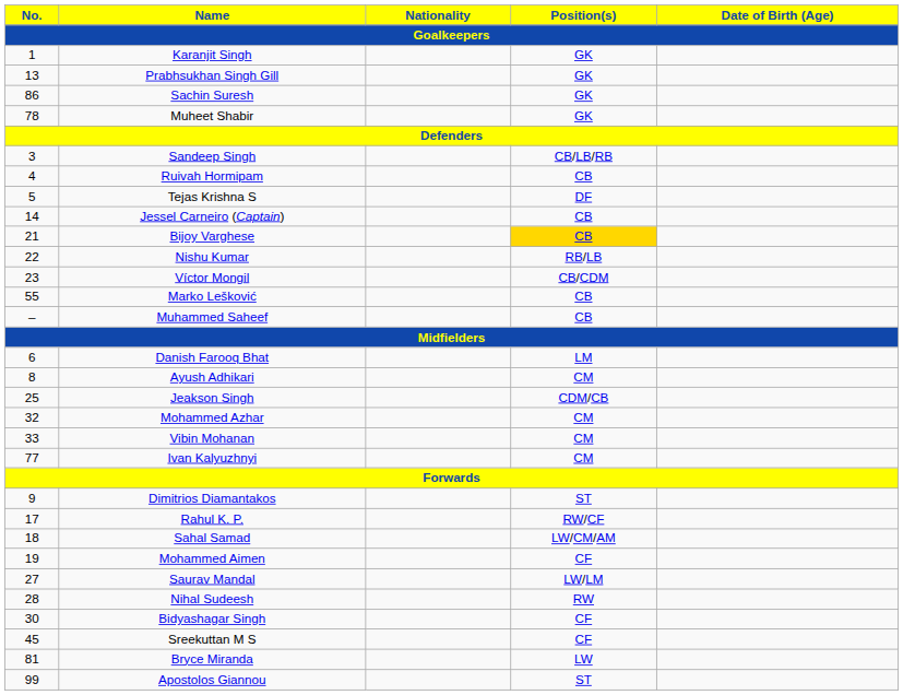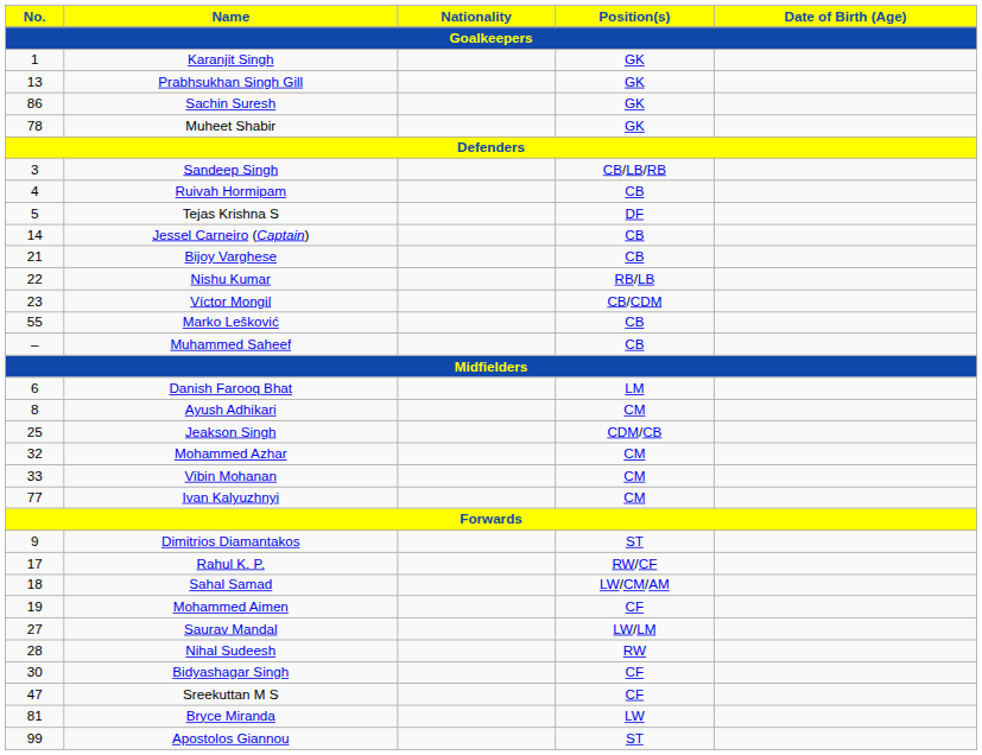 <table class="wikitable" style="text-align:center; font-size:90%; width:80%;">
 <tr>
 <th style="background:#FFFF00; color:#1047AB; text-align:center;">No.</th>
 <th style="background:#FFFF00; color:#1047AB; text-align:center;">Name</th>
 <th style="background:#FFFF00; color:#1047AB; text-align:center;">Nationality</th>
 <th style="background:#FFFF00; color:#1047AB; text-align:center;">Position(s)</th>
 <th style="background:#FFFF00; color:#1047AB; text-align:center;">Date of Birth (Age)</th>
 </tr>
 <tr>
 <th colspan="5" style="background:#1047AB; color:#FFFF00; text-align:center;">Goalkeepers</th>
 </tr>
 <tr>
 <td>1</td>
 <td><a href='#'>Karanjit Singh</a></td>
 <td></td>
 <td><a href='#'>GK</a></td>
 <td></td>
 </tr>
 <tr>
 <td>13</td>
 <td><a href='#'>Prabhsukhan Singh Gill</a></td>
 <td></td>
 <td><a href='#'>GK</a></td>
 <td></td>
 </tr>
 <tr>
 <td>86</td>
 <td><a href='#'>Sachin Suresh</a></td>
 <td></td>
 <td><a href='#'>GK</a></td>
 <td></td>
 </tr>
 <tr>
 <td>78</td>
 <td>Muheet Shabir</td>
 <td></td>
 <td><a href='#'>GK</a></td>
 <td></td>
 </tr>
 <tr>
 <th colspan="5" style="background:#FFFF00; color:#1047AB; text-align:center;">Defenders</th>
 </tr>
 <tr>
 <td>3</td>
 <td><a href='#'>Sandeep Singh</a></td>
 <td></td>
 <td><a href='#'>CB</a>/<a href='#'>LB</a>/<a href='#'>RB</a></td>
 <td></td>
 </tr>
 <tr>
 <td>4</td>
 <td><a href='#'>Ruivah Hormipam</a></td>
 <td></td>
 <td><a href='#'>CB</a></td>
 <td></td>
 </tr>
 <tr>
 <td>5</td>
 <td>Tejas Krishna S</td>
 <td></td>
 <td><a href='#'>DF</a></td>
 <td></td>
 </tr>
 <tr>
 <td>14</td>
 <td><a href='#'>Jessel Carneiro</a> (<a href='#'><em>Captain</em></a>)</td>
 <td></td>
 <td><a href='#'>CB</a></td>
 <td></td>
 </tr>
 <tr>
 <td>21</td>
 <td><a href='#'>Bijoy Varghese</a></td>
 <td></td>
-<td style="background: gold;"><a href='#'>CB</a></td>
+<td><a href='#'>CB</a></td>
 <td></td>
 </tr>
 <tr>
 <td>22</td>
 <td><a href='#'>Nishu Kumar</a></td>
 <td></td>
 <td><a href='#'>RB</a>/<a href='#'>LB</a></td>
 <td></td>
 </tr>
 <tr>
 <td>23</td>
 <td><a href='#'>Víctor Mongil</a></td>
 <td></td>
 <td><a href='#'>CB</a>/<a href='#'>CDM</a></td>
 <td></td>
 </tr>
 <tr>
 <td>55</td>
 <td><a href='#'>Marko Lešković</a></td>
 <td></td>
 <td><a href='#'>CB</a></td>
 <td></td>
 </tr>
 <tr>
 <td>–</td>
 <td><a href='#'>Muhammed Saheef</a></td>
 <td></td>
 <td><a href='#'>CB</a></td>
 <td></td>
 </tr>
 <tr>
 <th colspan="5" style="background:#1047AB; color:#FFFF00; text-align:center;">Midfielders</th>
 </tr>
 <tr>
 <td>6</td>
 <td><a href='#'>Danish Farooq Bhat</a></td>
 <td></td>
 <td><a href='#'>LM</a></td>
 <td></td>
 </tr>
 <tr>
 <td>8</td>
 <td><a href='#'>Ayush Adhikari</a></td>
 <td></td>
 <td><a href='#'>CM</a></td>
 <td></td>
 </tr>
 <tr>
 <td>25</td>
 <td><a href='#'>Jeakson Singh</a></td>
 <td></td>
 <td><a href='#'>CDM</a>/<a href='#'>CB</a></td>
 <td></td>
 </tr>
 <tr>
 <td>32</td>
 <td><a href='#'>Mohammed Azhar</a></td>
 <td></td>
 <td><a href='#'>CM</a></td>
 <td></td>
 </tr>
 <tr>
 <td>33</td>
 <td><a href='#'>Vibin Mohanan</a></td>
 <td></td>
 <td><a href='#'>CM</a></td>
 <td></td>
 </tr>
 <tr>
 <td>77</td>
 <td><a href='#'>Ivan Kalyuzhnyi</a></td>
 <td></td>
 <td><a href='#'>CM</a></td>
 <td></td>
 </tr>
 <tr>
 <th colspan="5" style="background:#FFFF00; color:#1047AB; text-align:center;">Forwards</th>
 </tr>
 <tr>
 <td>9</td>
 <td><a href='#'>Dimitrios Diamantakos</a></td>
 <td></td>
 <td><a href='#'>ST</a></td>
 <td></td>
 </tr>
 <tr>
 <td>17</td>
 <td><a href='#'>Rahul K. P.</a></td>
 <td></td>
 <td><a href='#'>RW</a>/<a href='#'>CF</a></td>
 <td></td>
 </tr>
 <tr>
 <td>18</td>
 <td><a href='#'>Sahal Samad</a></td>
 <td></td>
 <td><a href='#'>LW</a>/<a href='#'>CM</a>/<a href='#'>AM</a></td>
 <td></td>
 </tr>
 <tr>
 <td>19</td>
 <td><a href='#'>Mohammed Aimen</a></td>
 <td></td>
 <td><a href='#'>CF</a></td>
 <td></td>
 </tr>
 <tr>
 <td>27</td>
 <td><a href='#'>Saurav Mandal</a></td>
 <td></td>
 <td><a href='#'>LW</a>/<a href='#'>LM</a></td>
 <td></td>
 </tr>
 <tr>
 <td>28</td>
 <td><a href='#'>Nihal Sudeesh</a></td>
 <td></td>
 <td><a href='#'>RW</a></td>
 <td></td>
 </tr>
 <tr>
 <td>30</td>
 <td><a href='#'>Bidyashagar Singh</a></td>
 <td></td>
 <td><a href='#'>CF</a></td>
 <td></td>
 </tr>
 <tr>
-<td>45</td>
+<td>47</td>
 <td>Sreekuttan M S</td>
 <td></td>
 <td><a href='#'>CF</a></td>
 <td></td>
 </tr>
 <tr>
 <td>81</td>
 <td><a href='#'>Bryce Miranda</a></td>
 <td></td>
 <td><a href='#'>LW</a></td>
 <td></td>
 </tr>
 <tr>
 <td>99</td>
 <td><a href='#'>Apostolos Giannou</a></td>
 <td></td>
 <td><a href='#'>ST</a></td>
 <td></td>
 </tr>
 </table>
